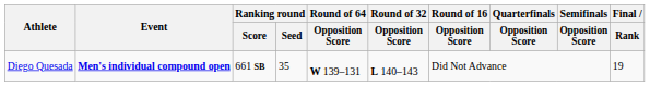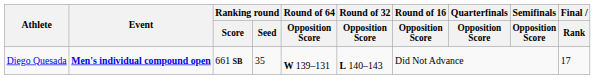 <table class="wikitable" style="font-size:90%">
 <tr>
 <th rowspan="2">Athlete</th>
 <th rowspan="2">Event</th>
 <th colspan="2">Ranking round</th>
 <th>Round of 64</th>
 <th>Round of 32</th>
 <th>Round of 16</th>
 <th>Quarterfinals</th>
 <th>Semifinals</th>
 <th colspan="2">Final / </th>
 </tr>
 <tr style="font-size:95%">
 <th>Score</th>
 <th>Seed</th>
 <th>Opposition<br>Score</th>
 <th>Opposition<br>Score</th>
 <th>Opposition<br>Score</th>
 <th>Opposition<br>Score</th>
 <th>Opposition<br>Score</th>
 <th>Rank</th>
 </tr>
 <tr>
 <td><a href='#'>Diego Quesada</a></td>
 <td><strong><a href='#'>Men's individual compound open</a></strong></td>
 <td>661 <strong><small>SB</small></strong></td>
 <td>35</td>
 <td><br><strong> W </strong> 139–131</td>
 <td><br><strong>L</strong> 140–143</td>
 <td colspan="3">Did Not Advance</td>
-<td>19</td>
+<td>17</td>
 </tr>
 </table>
